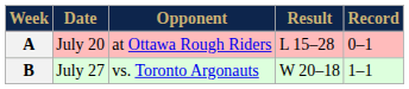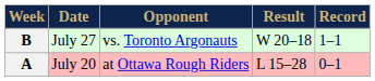 <table class="wikitable sortable">
 <tr>
 <th style="background:#0d254c;color:#c9b074;">Week</th>
 <th style="background:#0d254c;color:#c9b074;">Date</th>
 <th style="background:#0d254c;color:#c9b074;">Opponent</th>
 <th style="background:#0d254c;color:#c9b074;">Result</th>
 <th style="background:#0d254c;color:#c9b074;">Record</th>
 </tr>
+<tr style="background:#ddffdd">
+<th>B</th>
+<td>July 27</td>
+<td>vs. <a href='#'>Toronto Argonauts</a></td>
+<td>W 20–18</td>
+<td>1–1</td>
+</tr>
 <tr style="background:#ffbbbb">
 <th>A</th>
 <td>July 20</td>
 <td>at <a href='#'>Ottawa Rough Riders</a></td>
 <td>L 15–28</td>
 <td>0–1</td>
 </tr>
-<tr style="background:#ddffdd">
-<th>B</th>
-<td>July 27</td>
-<td>vs. <a href='#'>Toronto Argonauts</a></td>
-<td>W 20–18</td>
-<td>1–1</td>
-</tr>
 </table>
